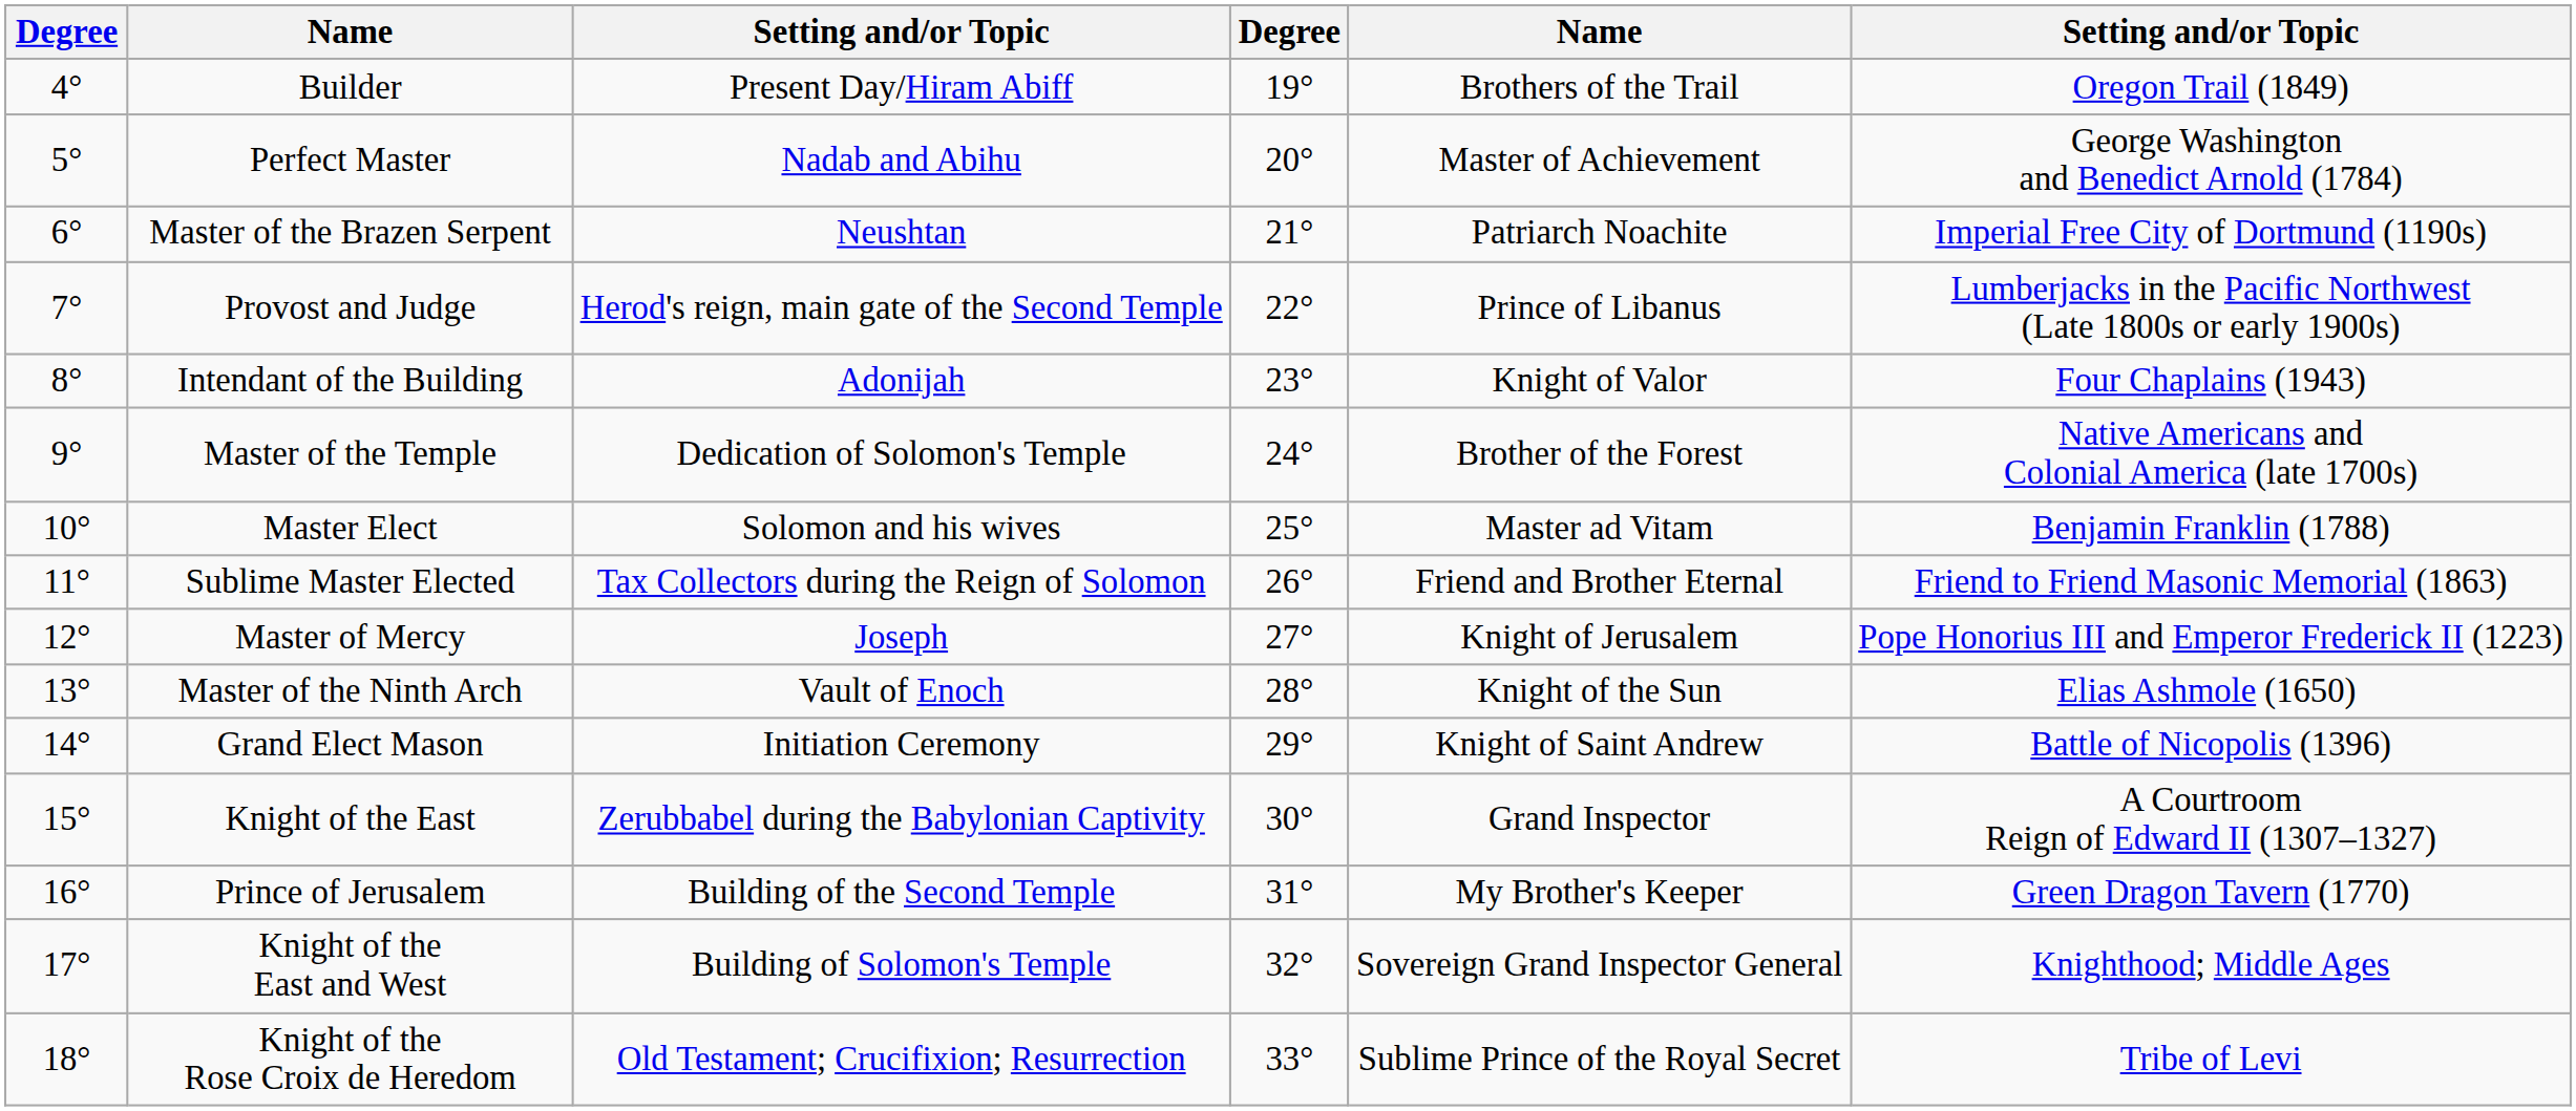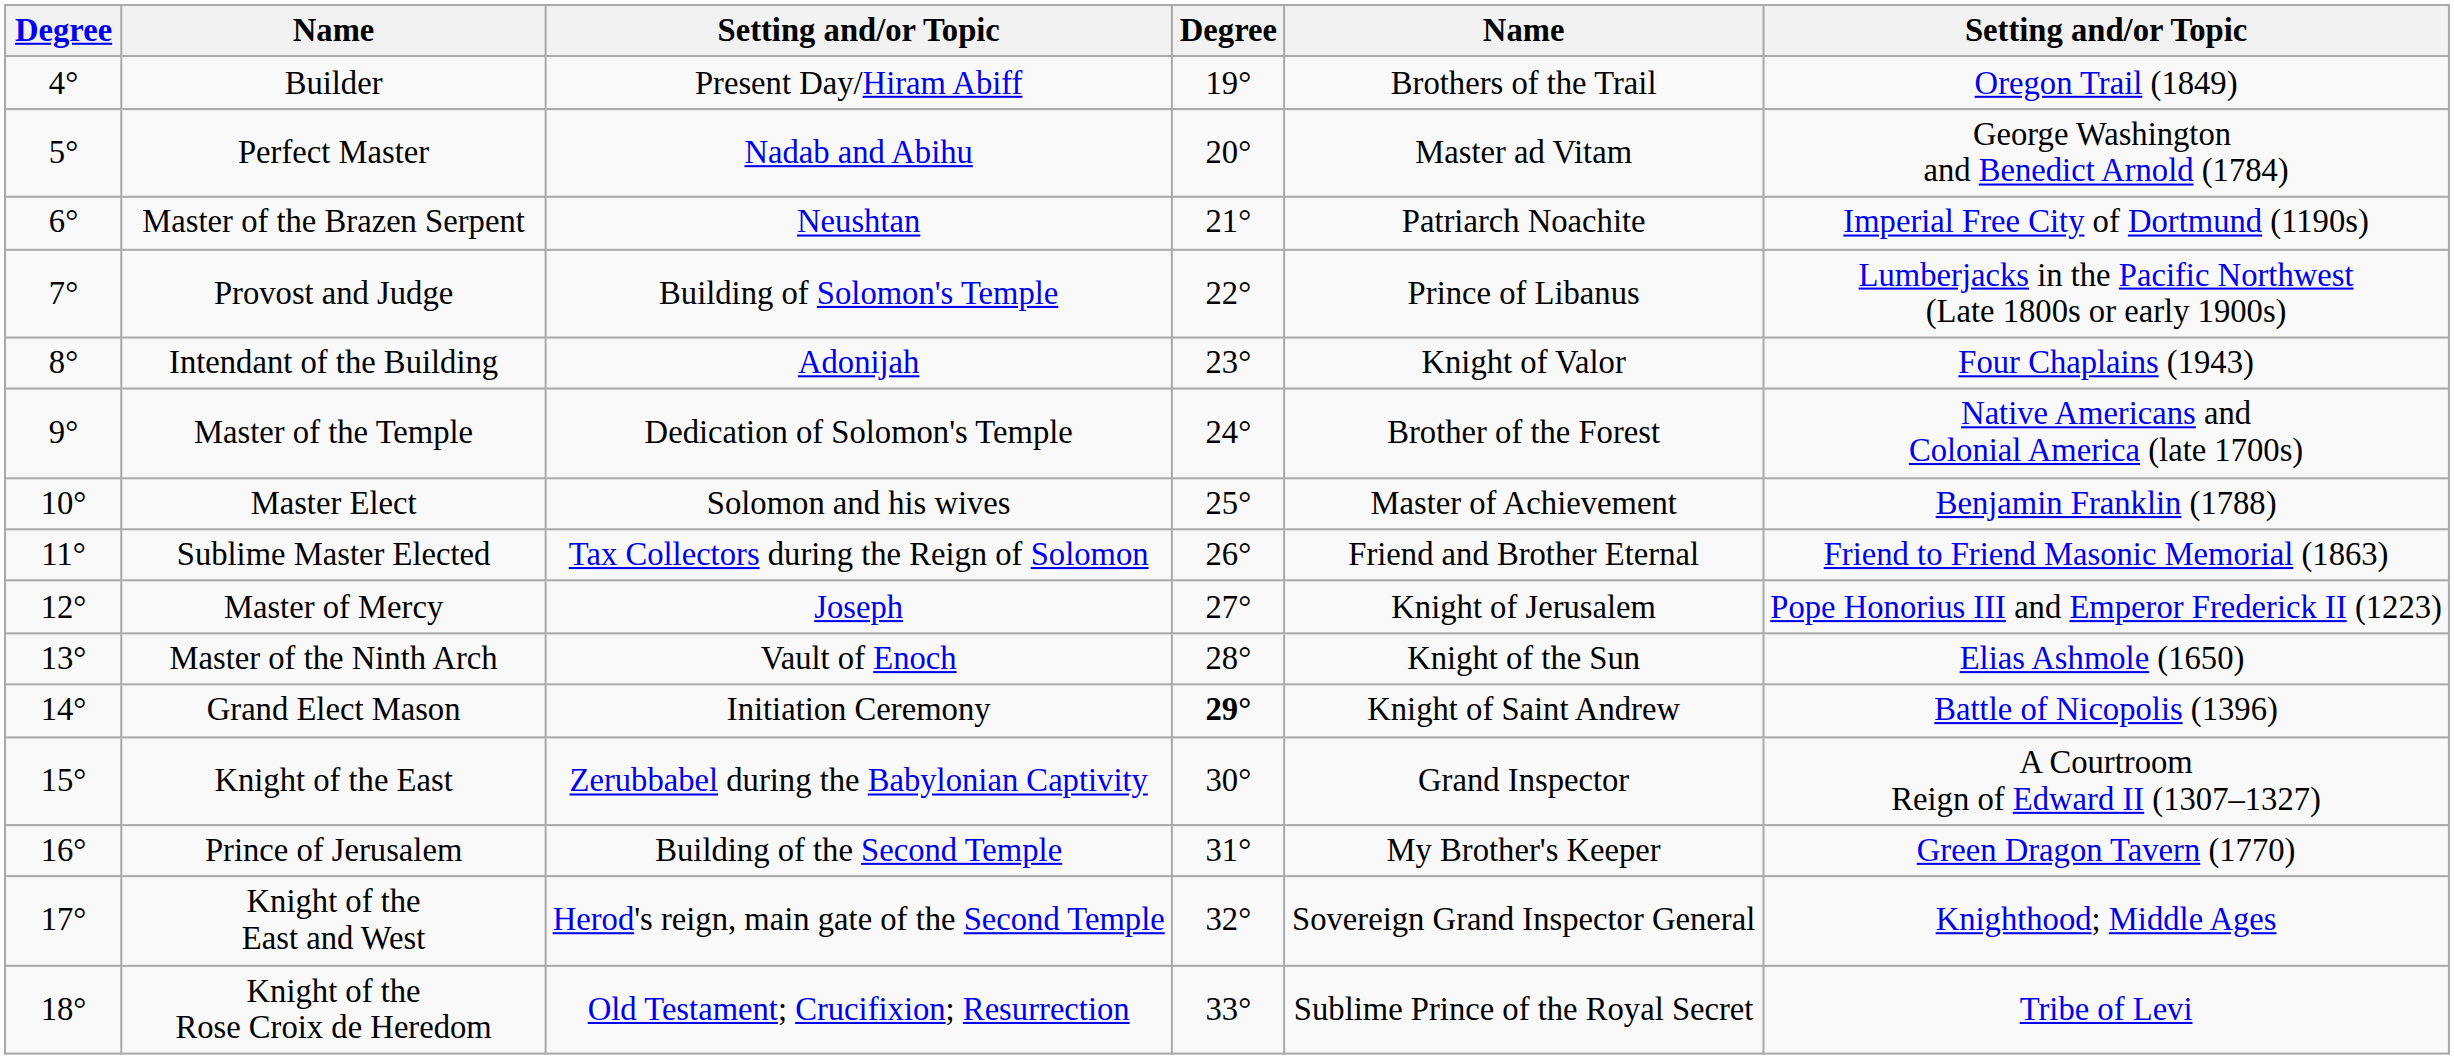 <table class="wikitable" style="text-align:center;">
 <tr>
 <th width="50"><a href='#'>Degree</a></th>
 <th width="200">Name</th>
 <th>Setting and/or Topic</th>
 <th>Degree</th>
 <th>Name</th>
 <th>Setting and/or Topic</th>
 </tr>
 <tr>
 <td>4°</td>
 <td>Builder</td>
 <td>Present Day/<a href='#'>Hiram Abiff</a></td>
 <td>19°</td>
 <td>Brothers of the Trail</td>
 <td><a href='#'>Oregon Trail</a> (1849)</td>
 </tr>
 <tr>
 <td>5°</td>
 <td>Perfect Master</td>
 <td><a href='#'>Nadab and Abihu</a></td>
 <td>20°</td>
-<td>Master of Achievement</td>
+<td>Master ad Vitam</td>
 <td>George Washington <br>and <a href='#'>Benedict Arnold</a> (1784)</td>
 </tr>
 <tr>
 <td>6°</td>
 <td>Master of the Brazen Serpent</td>
 <td><a href='#'>Neushtan</a></td>
 <td>21°</td>
 <td>Patriarch Noachite</td>
 <td><a href='#'>Imperial Free City</a> of <a href='#'>Dortmund</a> (1190s)</td>
 </tr>
 <tr>
 <td>7°</td>
 <td>Provost and Judge</td>
-<td><a href='#'>Herod</a>'s reign, main gate of the  <a href='#'>Second Temple</a></td>
+<td>Building of <a href='#'>Solomon's Temple</a></td>
 <td>22°</td>
 <td>Prince of Libanus</td>
 <td><a href='#'>Lumberjacks</a> in the <a href='#'>Pacific Northwest</a><br>(Late 1800s or early 1900s)</td>
 </tr>
 <tr>
 <td>8°</td>
 <td>Intendant of the Building</td>
 <td><a href='#'>Adonijah</a></td>
 <td>23°</td>
 <td>Knight of Valor</td>
 <td><a href='#'>Four Chaplains</a> (1943)</td>
 </tr>
 <tr>
 <td>9°</td>
 <td>Master of the Temple</td>
 <td>Dedication of Solomon's Temple</td>
 <td>24°</td>
 <td>Brother of the Forest</td>
 <td><a href='#'>Native Americans</a> and<br><a href='#'>Colonial America</a> (late 1700s)</td>
 </tr>
 <tr>
 <td>10°</td>
 <td>Master Elect</td>
 <td>Solomon and his wives</td>
 <td>25°</td>
-<td>Master ad Vitam</td>
+<td>Master of Achievement</td>
 <td><a href='#'>Benjamin Franklin</a> (1788)</td>
 </tr>
 <tr>
 <td>11°</td>
 <td>Sublime Master Elected</td>
 <td><a href='#'>Tax Collectors</a> during the Reign of <a href='#'>Solomon</a></td>
 <td>26°</td>
 <td>Friend and Brother Eternal</td>
 <td><a href='#'>Friend to Friend Masonic Memorial</a> (1863)</td>
 </tr>
 <tr>
 <td>12°</td>
 <td>Master of Mercy</td>
 <td><a href='#'>Joseph</a></td>
 <td>27°</td>
 <td>Knight of Jerusalem</td>
 <td><a href='#'>Pope Honorius III</a> and <a href='#'>Emperor Frederick II</a> (1223)</td>
 </tr>
 <tr>
 <td>13°</td>
 <td>Master of the Ninth Arch</td>
 <td>Vault of <a href='#'>Enoch</a></td>
 <td>28°</td>
 <td>Knight of the Sun</td>
 <td><a href='#'>Elias Ashmole</a> (1650) </td>
 </tr>
 <tr>
 <td>14°</td>
 <td>Grand Elect Mason</td>
 <td>Initiation Ceremony</td>
-<td>29°</td>
+<td><strong>29°</strong></td>
 <td>Knight of Saint Andrew</td>
 <td><a href='#'>Battle of Nicopolis</a> (1396)</td>
 </tr>
 <tr>
 <td>15°</td>
 <td>Knight of the East</td>
 <td><a href='#'>Zerubbabel</a> during the <a href='#'>Babylonian Captivity</a></td>
 <td>30°</td>
 <td>Grand Inspector</td>
 <td>A Courtroom<br>Reign of <a href='#'>Edward II</a> (1307–1327)</td>
 </tr>
 <tr>
 <td>16°</td>
 <td>Prince of Jerusalem</td>
 <td>Building of the <a href='#'>Second Temple</a></td>
 <td>31°</td>
 <td>My Brother's Keeper</td>
 <td><a href='#'>Green Dragon Tavern</a> (1770)</td>
 </tr>
 <tr>
 <td>17°</td>
 <td>Knight of the<br>East and West</td>
-<td>Building of <a href='#'>Solomon's Temple</a></td>
+<td><a href='#'>Herod</a>'s reign, main gate of the  <a href='#'>Second Temple</a></td>
 <td>32°</td>
 <td>Sovereign Grand Inspector General</td>
 <td><a href='#'>Knighthood</a>; <a href='#'>Middle Ages</a></td>
 </tr>
 <tr>
 <td>18°</td>
 <td>Knight of the<br>Rose Croix de Heredom</td>
 <td><a href='#'>Old Testament</a>; <a href='#'>Crucifixion</a>; <a href='#'>Resurrection</a></td>
 <td>33°</td>
 <td>Sublime Prince of the Royal Secret</td>
 <td><a href='#'>Tribe of Levi</a></td>
 </tr>
 </table>
